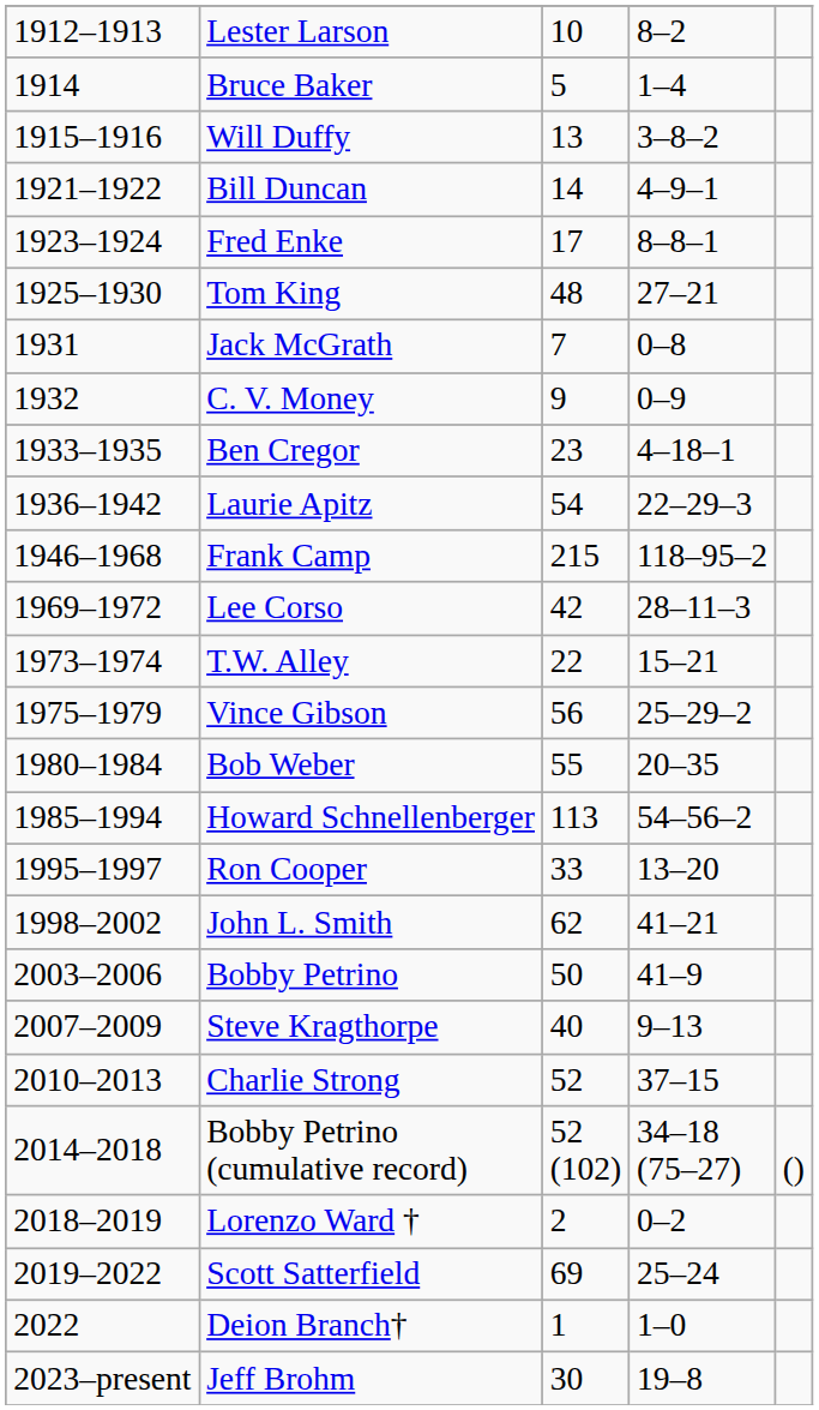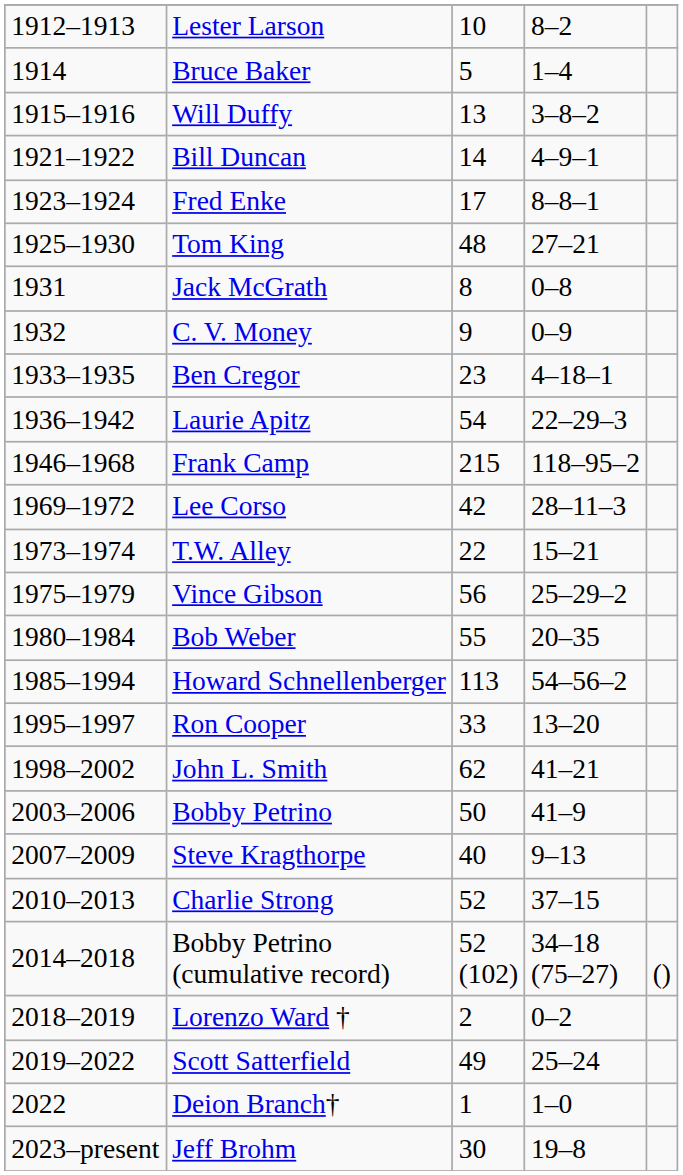 <table class="wikitable">
 <tr>
 </tr>
 <tr>
 <td>1912–1913</td>
 <td><a href='#'>Lester Larson</a></td>
 <td>10</td>
 <td>8–2</td>
 <td></td>
 </tr>
 <tr>
 <td>1914</td>
 <td><a href='#'>Bruce Baker</a></td>
 <td>5</td>
 <td>1–4</td>
 <td></td>
 </tr>
 <tr>
 <td>1915–1916</td>
 <td><a href='#'>Will Duffy</a></td>
 <td>13</td>
 <td>3–8–2</td>
 <td></td>
 </tr>
 <tr>
 <td>1921–1922</td>
 <td><a href='#'>Bill Duncan</a></td>
 <td>14</td>
 <td>4–9–1</td>
 <td></td>
 </tr>
 <tr>
 <td>1923–1924</td>
 <td><a href='#'>Fred Enke</a></td>
 <td>17</td>
 <td>8–8–1</td>
 <td></td>
 </tr>
 <tr>
 <td>1925–1930</td>
 <td><a href='#'>Tom King</a></td>
 <td>48</td>
 <td>27–21</td>
 <td></td>
 </tr>
 <tr>
 <td>1931</td>
 <td><a href='#'>Jack McGrath</a></td>
-<td>7</td>
+<td>8</td>
 <td>0–8</td>
 <td></td>
 </tr>
 <tr>
 <td>1932</td>
 <td><a href='#'>C. V. Money</a></td>
 <td>9</td>
 <td>0–9</td>
 <td></td>
 </tr>
 <tr>
 <td>1933–1935</td>
 <td><a href='#'>Ben Cregor</a></td>
 <td>23</td>
 <td>4–18–1</td>
 <td></td>
 </tr>
 <tr>
 <td>1936–1942</td>
 <td><a href='#'>Laurie Apitz</a></td>
 <td>54</td>
 <td>22–29–3</td>
 <td></td>
 </tr>
 <tr>
 <td>1946–1968</td>
 <td><a href='#'>Frank Camp</a></td>
 <td>215</td>
 <td>118–95–2</td>
 <td></td>
 </tr>
 <tr>
 <td>1969–1972</td>
 <td><a href='#'>Lee Corso</a></td>
 <td>42</td>
 <td>28–11–3</td>
 <td></td>
 </tr>
 <tr>
 <td>1973–1974</td>
 <td><a href='#'>T.W. Alley</a></td>
 <td>22</td>
 <td>15–21</td>
 <td></td>
 </tr>
 <tr>
 <td>1975–1979</td>
 <td><a href='#'>Vince Gibson</a></td>
 <td>56</td>
 <td>25–29–2</td>
 <td></td>
 </tr>
 <tr>
 <td>1980–1984</td>
 <td><a href='#'>Bob Weber</a></td>
 <td>55</td>
 <td>20–35</td>
 <td></td>
 </tr>
 <tr>
 <td>1985–1994</td>
 <td><a href='#'>Howard Schnellenberger</a></td>
 <td>113</td>
 <td>54–56–2</td>
 <td></td>
 </tr>
 <tr>
 <td>1995–1997</td>
 <td><a href='#'>Ron Cooper</a></td>
 <td>33</td>
 <td>13–20</td>
 <td></td>
 </tr>
 <tr>
 <td>1998–2002</td>
 <td><a href='#'>John L. Smith</a></td>
 <td>62</td>
 <td>41–21</td>
 <td></td>
 </tr>
 <tr>
 <td>2003–2006</td>
 <td><a href='#'>Bobby Petrino</a></td>
 <td>50</td>
 <td>41–9 </td>
 <td></td>
 </tr>
 <tr>
 <td>2007–2009</td>
 <td><a href='#'>Steve Kragthorpe</a></td>
 <td>40</td>
 <td>9–13</td>
 <td></td>
 </tr>
 <tr>
 <td>2010–2013</td>
 <td><a href='#'>Charlie Strong</a></td>
 <td>52</td>
 <td>37–15</td>
 <td></td>
 </tr>
 <tr>
 <td>2014–2018</td>
 <td>Bobby Petrino<br>(cumulative record)</td>
 <td>52<br>(102)</td>
 <td>34–18<br>(75–27)</td>
 <td><br>()</td>
 </tr>
 <tr>
 <td>2018–2019</td>
 <td><a href='#'>Lorenzo Ward</a> †</td>
 <td>2</td>
 <td>0–2</td>
 <td></td>
 </tr>
 <tr>
 <td>2019–2022</td>
 <td><a href='#'>Scott Satterfield</a></td>
-<td>69</td>
+<td>49</td>
 <td>25–24</td>
 <td></td>
 </tr>
 <tr>
 <td>2022</td>
 <td><a href='#'>Deion Branch</a>†</td>
 <td>1</td>
 <td>1–0</td>
 <td></td>
 </tr>
 <tr>
 <td>2023–present</td>
 <td><a href='#'>Jeff Brohm</a></td>
 <td>30</td>
 <td>19–8</td>
 <td></td>
 </tr>
 </table>
